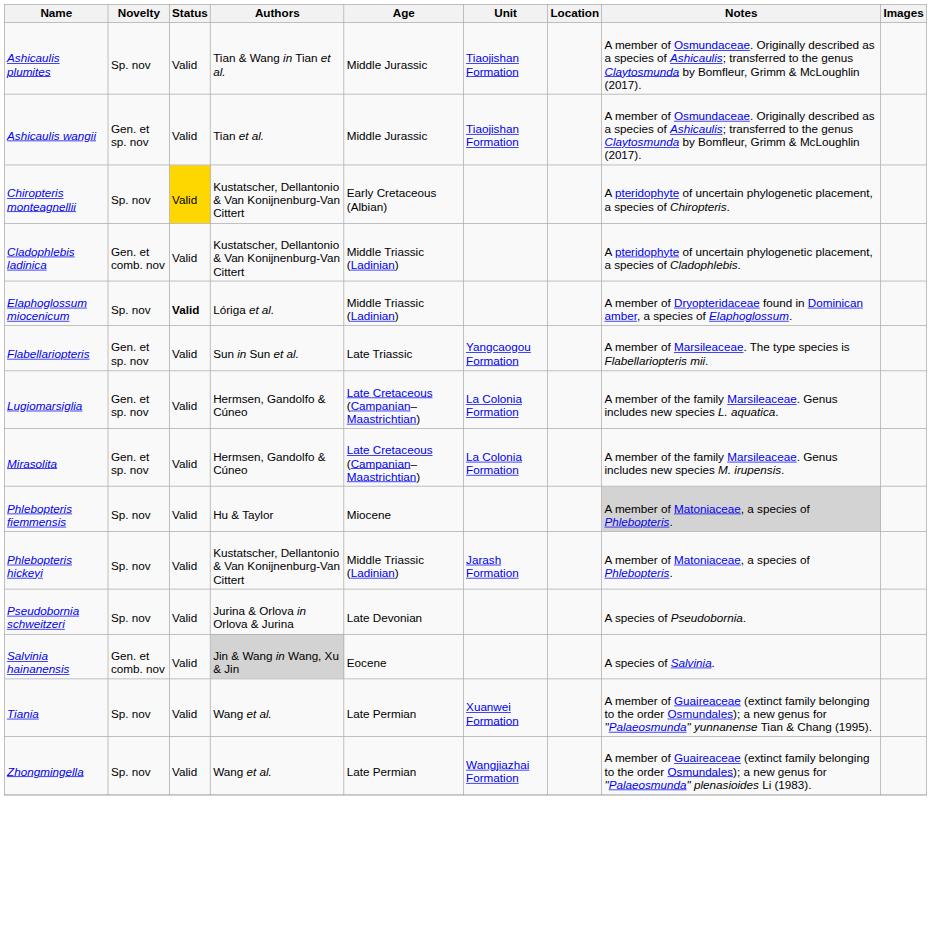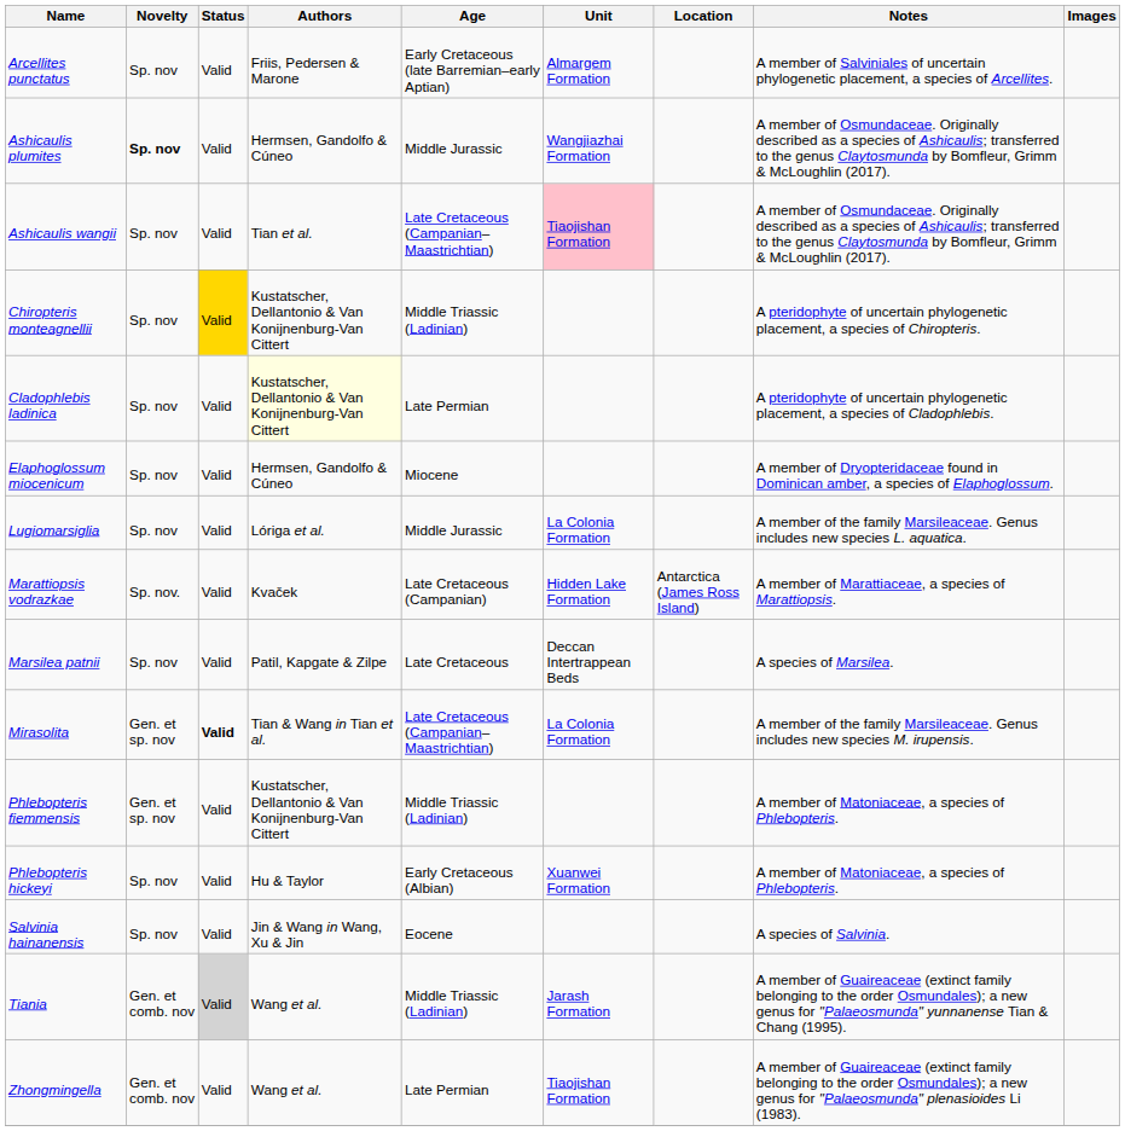 <table class="wikitable sortable" align="center" width="100%">
 <tr>
 <th>Name</th>
 <th>Novelty</th>
 <th>Status</th>
 <th>Authors</th>
 <th>Age</th>
 <th>Unit</th>
 <th>Location</th>
 <th>Notes</th>
 <th>Images</th>
 </tr>
 <tr>
-<td><br><em><a href='#'>Ashicaulis plumites</a></em></td>
+<td><br><em><a href='#'>Arcellites punctatus</a></em></td>
 <td><br>Sp. nov</td>
 <td><br>Valid</td>
-<td><br>Tian & Wang <em>in</em> Tian <em>et al.</em></td>
+<td><br>Friis, Pedersen & Marone</td>
+<td><br>Early Cretaceous (late Barremian–early Aptian)</td>
+<td><br><a href='#'>Almargem Formation</a></td>
+<td><br></td>
+<td><br>A member of <a href='#'>Salviniales</a> of uncertain phylogenetic placement, a species of <em><a href='#'>Arcellites</a></em>.</td>
+<td></td>
+</tr>
+<tr>
+<td><br><em><a href='#'>Ashicaulis plumites</a></em></td>
+<td><strong><br>Sp. nov</strong></td>
+<td><br>Valid</td>
+<td><br>Hermsen, Gandolfo & Cúneo</td>
 <td><br>Middle Jurassic</td>
-<td><br><a href='#'>Tiaojishan Formation</a></td>
+<td><br><a href='#'>Wangjiazhai Formation</a></td>
 <td><br></td>
 <td><br>A member of <a href='#'>Osmundaceae</a>. Originally described as a species of <em><a href='#'>Ashicaulis</a></em>; transferred to the genus <em><a href='#'>Claytosmunda</a></em> by Bomfleur, Grimm & McLoughlin (2017).</td>
 <td></td>
 </tr>
 <tr>
 <td><br><em><a href='#'>Ashicaulis wangii</a></em></td>
-<td><br>Gen. et sp. nov</td>
+<td><br>Sp. nov</td>
 <td><br>Valid</td>
 <td><br>Tian <em>et al.</em></td>
-<td><br>Middle Jurassic</td>
-<td><br><a href='#'>Tiaojishan Formation</a></td>
+<td><br><a href='#'>Late Cretaceous</a> (<a href='#'>Campanian</a>–<a href='#'>Maastrichtian</a>)</td>
+<td style="background: pink;"><br><a href='#'>Tiaojishan Formation</a></td>
 <td><br></td>
 <td><br>A member of <a href='#'>Osmundaceae</a>. Originally described as a species of <em><a href='#'>Ashicaulis</a></em>; transferred to the genus <em><a href='#'>Claytosmunda</a></em> by Bomfleur, Grimm & McLoughlin (2017).</td>
 <td></td>
 </tr>
 <tr>
 <td><br><em><a href='#'>Chiropteris monteagnellii</a></em></td>
 <td><br>Sp. nov</td>
 <td style="background: gold;"><br>Valid</td>
 <td><br>Kustatscher, Dellantonio & Van Konijnenburg-Van Cittert</td>
-<td><br>Early Cretaceous (Albian)</td>
+<td><br>Middle Triassic (<a href='#'>Ladinian</a>)</td>
 <td></td>
 <td><br></td>
 <td><br>A <a href='#'>pteridophyte</a> of uncertain phylogenetic placement, a species of <em>Chiropteris</em>.</td>
 <td></td>
 </tr>
 <tr>
 <td><br><em><a href='#'>Cladophlebis ladinica</a></em></td>
-<td><br>Gen. et comb. nov</td>
+<td><br>Sp. nov</td>
 <td><br>Valid</td>
-<td><br>Kustatscher, Dellantonio & Van Konijnenburg-Van Cittert</td>
-<td><br>Middle Triassic (<a href='#'>Ladinian</a>)</td>
+<td style="background: lightyellow;"><br>Kustatscher, Dellantonio & Van Konijnenburg-Van Cittert</td>
+<td><br>Late Permian</td>
 <td></td>
 <td><br></td>
 <td><br>A <a href='#'>pteridophyte</a> of uncertain phylogenetic placement, a species of <em>Cladophlebis</em>.</td>
 <td></td>
 </tr>
 <tr>
 <td><br><em><a href='#'>Elaphoglossum miocenicum</a></em></td>
 <td><br>Sp. nov</td>
-<td><strong><br>Valid</strong></td>
-<td><br>Lóriga <em>et al.</em></td>
-<td><br>Middle Triassic (<a href='#'>Ladinian</a>)</td>
+<td><br>Valid</td>
+<td><br>Hermsen, Gandolfo & Cúneo</td>
+<td><br>Miocene</td>
 <td></td>
 <td><br></td>
 <td><br>A member of <a href='#'>Dryopteridaceae</a> found in <a href='#'>Dominican amber</a>, a species of <em><a href='#'>Elaphoglossum</a></em>.</td>
 <td></td>
 </tr>
 <tr>
-<td><br><em><a href='#'>Flabellariopteris</a></em></td>
-<td><br>Gen. et sp. nov</td>
+<td><br><em><a href='#'>Lugiomarsiglia</a></em></td>
+<td><br>Sp. nov</td>
 <td><br>Valid</td>
-<td><br>Sun <em>in</em> Sun <em>et al.</em></td>
-<td><br>Late Triassic</td>
-<td><br><a href='#'>Yangcaogou Formation</a></td>
-<td><br></td>
-<td><br>A member of <a href='#'>Marsileaceae</a>. The type species is <em>Flabellariopteris mii</em>.</td>
-<td></td>
-</tr>
-<tr>
-<td><br><em><a href='#'>Lugiomarsiglia</a></em></td>
-<td><br>Gen. et sp. nov</td>
-<td><br>Valid</td>
-<td><br>Hermsen, Gandolfo & Cúneo</td>
-<td><br><a href='#'>Late Cretaceous</a> (<a href='#'>Campanian</a>–<a href='#'>Maastrichtian</a>)</td>
+<td><br>Lóriga <em>et al.</em></td>
+<td><br>Middle Jurassic</td>
 <td><br><a href='#'>La Colonia Formation</a></td>
 <td><br></td>
 <td><br>A member of the family <a href='#'>Marsileaceae</a>. Genus includes new species <em>L. aquatica</em>.</td>
 <td></td>
 </tr>
 <tr>
+<td><br><em><a href='#'>Marattiopsis vodrazkae</a></em></td>
+<td><br>Sp. nov.</td>
+<td><br>Valid</td>
+<td><br>Kvaček</td>
+<td><br>Late Cretaceous (Campanian)</td>
+<td><br><a href='#'>Hidden Lake Formation</a></td>
+<td><br>Antarctica (<a href='#'>James Ross Island</a>)</td>
+<td><br>A member of <a href='#'>Marattiaceae</a>, a species of <em><a href='#'>Marattiopsis</a></em>.</td>
+<td></td>
+</tr>
+<tr>
+<td><br><em><a href='#'>Marsilea patnii</a></em></td>
+<td><br>Sp. nov</td>
+<td><br>Valid</td>
+<td><br>Patil, Kapgate & Zilpe</td>
+<td><br>Late Cretaceous</td>
+<td><br>Deccan Intertrappean Beds</td>
+<td><br></td>
+<td><br>A species of <em><a href='#'>Marsilea</a></em>.</td>
+<td></td>
+</tr>
+<tr>
 <td><br><em><a href='#'>Mirasolita</a></em></td>
 <td><br>Gen. et sp. nov</td>
-<td><br>Valid</td>
-<td><br>Hermsen, Gandolfo & Cúneo</td>
+<td><strong><br>Valid</strong></td>
+<td><br>Tian & Wang <em>in</em> Tian <em>et al.</em></td>
 <td><br><a href='#'>Late Cretaceous</a> (<a href='#'>Campanian</a>–<a href='#'>Maastrichtian</a>)</td>
 <td><br><a href='#'>La Colonia Formation</a></td>
 <td><br></td>
 <td><br>A member of the family <a href='#'>Marsileaceae</a>. Genus includes new species <em>M. irupensis</em>.</td>
 <td></td>
 </tr>
 <tr>
 <td><br><em><a href='#'>Phlebopteris fiemmensis</a></em></td>
-<td><br>Sp. nov</td>
+<td><br>Gen. et sp. nov</td>
 <td><br>Valid</td>
-<td><br>Hu & Taylor</td>
-<td><br>Miocene</td>
+<td><br>Kustatscher, Dellantonio & Van Konijnenburg-Van Cittert</td>
+<td><br>Middle Triassic (<a href='#'>Ladinian</a>)</td>
 <td></td>
 <td><br></td>
-<td style="background: lightgrey;"><br>A member of <a href='#'>Matoniaceae</a>, a species of <em><a href='#'>Phlebopteris</a></em>.</td>
+<td><br>A member of <a href='#'>Matoniaceae</a>, a species of <em><a href='#'>Phlebopteris</a></em>.</td>
 <td></td>
 </tr>
 <tr>
 <td><br><em><a href='#'>Phlebopteris hickeyi</a></em></td>
 <td><br>Sp. nov</td>
 <td><br>Valid</td>
-<td><br>Kustatscher, Dellantonio & Van Konijnenburg-Van Cittert</td>
-<td><br>Middle Triassic (<a href='#'>Ladinian</a>)</td>
-<td><br><a href='#'>Jarash Formation</a></td>
+<td><br>Hu & Taylor</td>
+<td><br>Early Cretaceous (Albian)</td>
+<td><br><a href='#'>Xuanwei Formation</a></td>
 <td><br></td>
 <td><br>A member of <a href='#'>Matoniaceae</a>, a species of <em><a href='#'>Phlebopteris</a></em>.</td>
 <td></td>
 </tr>
 <tr>
-<td><br><em><a href='#'>Pseudobornia schweitzeri</a></em></td>
+<td><br><em><a href='#'>Salvinia hainanensis</a></em></td>
 <td><br>Sp. nov</td>
 <td><br>Valid</td>
-<td><br>Jurina & Orlova <em>in</em> Orlova & Jurina</td>
-<td><br>Late Devonian</td>
-<td></td>
-<td><br></td>
-<td><br>A species of <em>Pseudobornia</em>.</td>
-<td></td>
-</tr>
-<tr>
-<td><br><em><a href='#'>Salvinia hainanensis</a></em></td>
-<td><br>Gen. et comb. nov</td>
-<td><br>Valid</td>
-<td style="background: lightgrey;"><br>Jin & Wang <em>in</em> Wang, Xu & Jin</td>
+<td><br>Jin & Wang <em>in</em> Wang, Xu & Jin</td>
 <td><br>Eocene</td>
 <td></td>
 <td><br></td>
 <td><br>A species of <em><a href='#'>Salvinia</a></em>.</td>
 <td></td>
 </tr>
 <tr>
 <td><br><em><a href='#'>Tiania</a></em></td>
-<td><br>Sp. nov</td>
-<td><br>Valid</td>
+<td><br>Gen. et comb. nov</td>
+<td style="background: lightgrey;"><br>Valid</td>
 <td><br>Wang <em>et al.</em></td>
-<td><br>Late Permian</td>
-<td><br><a href='#'>Xuanwei Formation</a></td>
+<td><br>Middle Triassic (<a href='#'>Ladinian</a>)</td>
+<td><br><a href='#'>Jarash Formation</a></td>
 <td><br></td>
 <td><br>A member of <a href='#'>Guaireaceae</a> (extinct family belonging to the order <a href='#'>Osmundales</a>); a new genus for <em>"<a href='#'>Palaeosmunda</a>" yunnanense</em> Tian & Chang (1995).</td>
 <td></td>
 </tr>
 <tr>
 <td><br><em><a href='#'>Zhongmingella</a></em></td>
-<td><br>Sp. nov</td>
+<td><br>Gen. et comb. nov</td>
 <td><br>Valid</td>
 <td><br>Wang <em>et al.</em></td>
 <td><br>Late Permian</td>
-<td><br><a href='#'>Wangjiazhai Formation</a></td>
+<td><br><a href='#'>Tiaojishan Formation</a></td>
 <td><br></td>
 <td><br>A member of <a href='#'>Guaireaceae</a> (extinct family belonging to the order <a href='#'>Osmundales</a>); a new genus for <em>"<a href='#'>Palaeosmunda</a>" plenasioides</em> Li (1983).</td>
 <td></td>
 </tr>
 <tr>
 </tr>
 </table>
